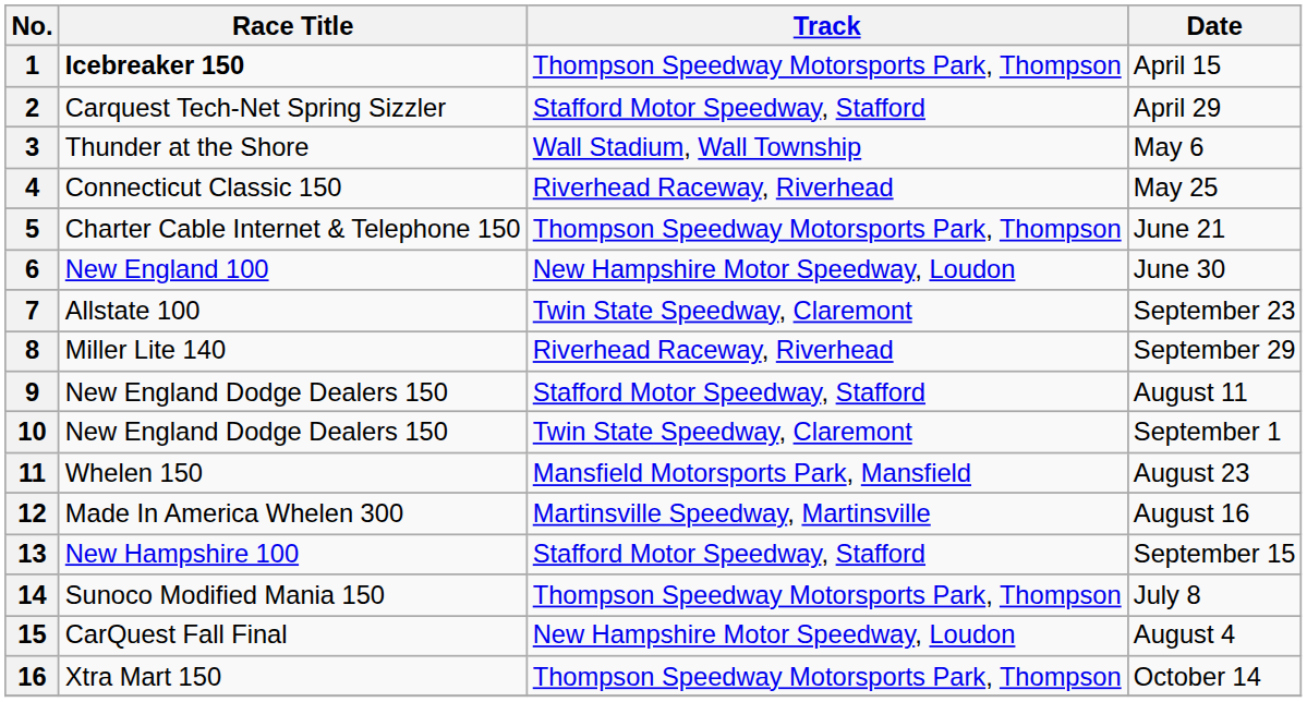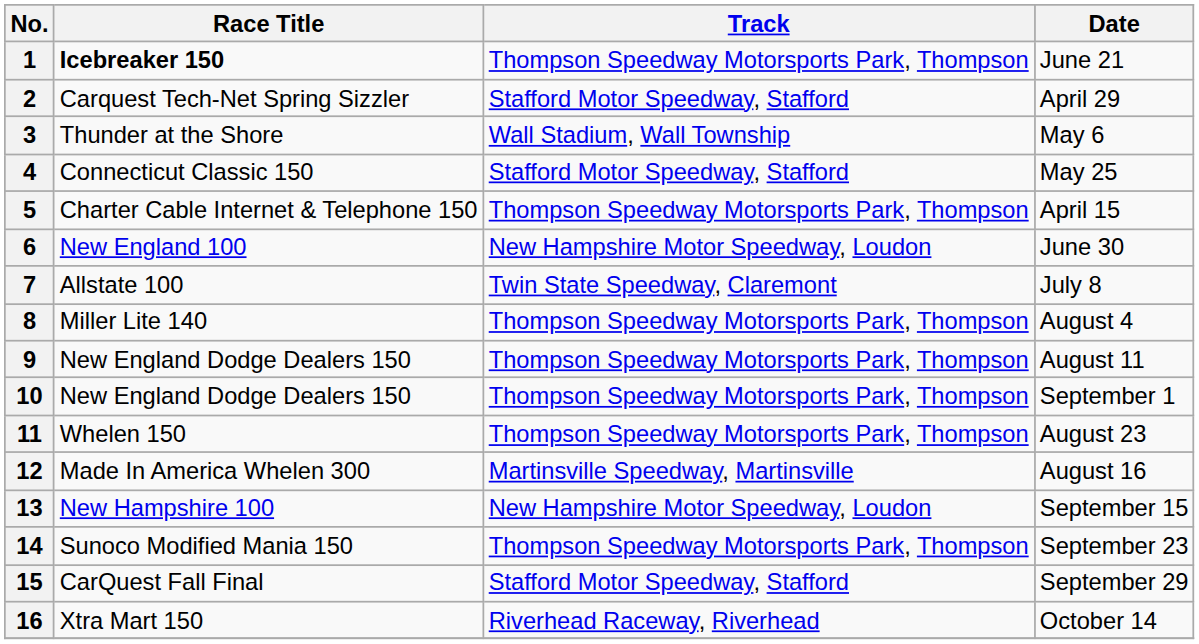 <table class="wikitable" style="font-size:85%;">
 <tr>
 <th>No.</th>
 <th>Race Title</th>
 <th><a href='#'>Track</a></th>
 <th>Date</th>
 </tr>
 <tr>
 <th>1</th>
 <td><strong>Icebreaker 150</strong></td>
 <td><a href='#'>Thompson Speedway Motorsports Park</a>, <a href='#'>Thompson</a></td>
-<td>April 15</td>
+<td>June 21</td>
 </tr>
 <tr>
 <th>2</th>
 <td>Carquest Tech-Net Spring Sizzler</td>
 <td><a href='#'>Stafford Motor Speedway</a>, <a href='#'>Stafford</a></td>
 <td>April 29</td>
 </tr>
 <tr>
 <th>3</th>
 <td>Thunder at the Shore</td>
 <td><a href='#'>Wall Stadium</a>, <a href='#'>Wall Township</a></td>
 <td>May 6</td>
 </tr>
 <tr>
 <th>4</th>
 <td>Connecticut Classic 150</td>
-<td><a href='#'>Riverhead Raceway</a>, <a href='#'>Riverhead</a></td>
+<td><a href='#'>Stafford Motor Speedway</a>, <a href='#'>Stafford</a></td>
 <td>May 25</td>
 </tr>
 <tr>
 <th>5</th>
 <td>Charter Cable Internet & Telephone 150</td>
 <td><a href='#'>Thompson Speedway Motorsports Park</a>, <a href='#'>Thompson</a></td>
-<td>June 21</td>
+<td>April 15</td>
 </tr>
 <tr>
 <th>6</th>
 <td><a href='#'>New England 100</a></td>
 <td><a href='#'>New Hampshire Motor Speedway</a>, <a href='#'>Loudon</a></td>
 <td>June 30</td>
 </tr>
 <tr>
 <th>7</th>
 <td>Allstate 100</td>
 <td><a href='#'>Twin State Speedway</a>, <a href='#'>Claremont</a></td>
-<td>September 23</td>
+<td>July 8</td>
 </tr>
 <tr>
 <th>8</th>
 <td>Miller Lite 140</td>
-<td><a href='#'>Riverhead Raceway</a>, <a href='#'>Riverhead</a></td>
-<td>September 29</td>
+<td><a href='#'>Thompson Speedway Motorsports Park</a>, <a href='#'>Thompson</a></td>
+<td>August 4</td>
 </tr>
 <tr>
 <th>9</th>
 <td>New England Dodge Dealers 150</td>
-<td><a href='#'>Stafford Motor Speedway</a>, <a href='#'>Stafford</a></td>
+<td><a href='#'>Thompson Speedway Motorsports Park</a>, <a href='#'>Thompson</a></td>
 <td>August 11</td>
 </tr>
 <tr>
 <th>10</th>
 <td>New England Dodge Dealers 150</td>
-<td><a href='#'>Twin State Speedway</a>, <a href='#'>Claremont</a></td>
+<td><a href='#'>Thompson Speedway Motorsports Park</a>, <a href='#'>Thompson</a></td>
 <td>September 1</td>
 </tr>
 <tr>
 <th>11</th>
 <td>Whelen 150</td>
-<td><a href='#'>Mansfield Motorsports Park</a>, <a href='#'>Mansfield</a></td>
+<td><a href='#'>Thompson Speedway Motorsports Park</a>, <a href='#'>Thompson</a></td>
 <td>August 23</td>
 </tr>
 <tr>
 <th>12</th>
 <td>Made In America Whelen 300</td>
 <td><a href='#'>Martinsville Speedway</a>, <a href='#'>Martinsville</a></td>
 <td>August 16</td>
 </tr>
 <tr>
 <th>13</th>
 <td><a href='#'>New Hampshire 100</a></td>
-<td><a href='#'>Stafford Motor Speedway</a>, <a href='#'>Stafford</a></td>
+<td><a href='#'>New Hampshire Motor Speedway</a>, <a href='#'>Loudon</a></td>
 <td>September 15</td>
 </tr>
 <tr>
 <th>14</th>
 <td>Sunoco Modified Mania 150</td>
 <td><a href='#'>Thompson Speedway Motorsports Park</a>, <a href='#'>Thompson</a></td>
-<td>July 8</td>
+<td>September 23</td>
 </tr>
 <tr>
 <th>15</th>
 <td>CarQuest Fall Final</td>
-<td><a href='#'>New Hampshire Motor Speedway</a>, <a href='#'>Loudon</a></td>
-<td>August 4</td>
+<td><a href='#'>Stafford Motor Speedway</a>, <a href='#'>Stafford</a></td>
+<td>September 29</td>
 </tr>
 <tr>
 <th>16</th>
 <td>Xtra Mart 150</td>
-<td><a href='#'>Thompson Speedway Motorsports Park</a>, <a href='#'>Thompson</a></td>
+<td><a href='#'>Riverhead Raceway</a>, <a href='#'>Riverhead</a></td>
 <td>October 14</td>
 </tr>
 <tr>
 </tr>
 </table>
